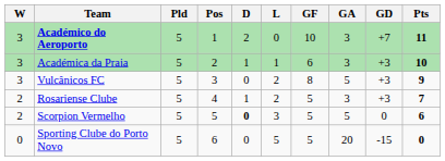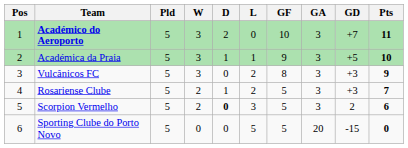 <table class="wikitable" style="text-align: center;">
 <tr>
-<th style="width: 35px;">W</th>
+<th style="width: 40px;">Pos</th>
 <th style="width: 170px;">Team</th>
 <th style="width: 45px;">Pld</th>
-<th style="width: 40px;">Pos</th>
+<th style="width: 35px;">W</th>
 <th style="width: 35px;">D</th>
 <th style="width: 35px;">L</th>
 <th style="width: 45px;">GF</th>
 <th style="width: 45px;">GA</th>
 <th style="width: 45px;">GD</th>
 <th style="width: 45px;">Pts</th>
 </tr>
 <tr style="background:#ACE1AF;">
-<td>3</td>
+<td>1</td>
 <td style="text-align: left;"><strong><a href='#'>Académico do Aeroporto</a></strong></td>
 <td>5</td>
-<td>1</td>
+<td>3</td>
 <td>2</td>
 <td>0</td>
 <td>10</td>
 <td>3</td>
 <td>+7</td>
 <td><strong>11</strong></td>
 </tr>
 <tr style="background:#ACE1AF;">
-<td>3</td>
+<td>2</td>
 <td style="text-align: left;"><a href='#'>Académica da Praia</a></td>
 <td>5</td>
-<td>2</td>
+<td>3</td>
 <td>1</td>
 <td>1</td>
-<td>6</td>
+<td>9</td>
 <td>3</td>
-<td>+3</td>
+<td>+5</td>
 <td><strong>10</strong></td>
 </tr>
 <tr>
 <td>3</td>
 <td style="text-align: left;"><a href='#'>Vulcânicos FC</a></td>
 <td>5</td>
 <td>3</td>
 <td>0</td>
 <td>2</td>
 <td>8</td>
-<td>5</td>
+<td>3</td>
 <td>+3</td>
 <td><strong>9</strong></td>
 </tr>
 <tr>
-<td>2</td>
+<td>4</td>
 <td style="text-align: left;"><a href='#'>Rosariense Clube</a></td>
 <td>5</td>
-<td>4</td>
+<td>2</td>
 <td>1</td>
 <td>2</td>
 <td>5</td>
 <td>3</td>
 <td>+3</td>
 <td><strong>7</strong></td>
 </tr>
 <tr>
-<td>2</td>
+<td>5</td>
 <td style="text-align: left;"><a href='#'>Scorpion Vermelho</a></td>
 <td>5</td>
-<td>5</td>
+<td>2</td>
 <td><strong>0</strong></td>
 <td>3</td>
 <td>5</td>
-<td>5</td>
-<td>0</td>
+<td>3</td>
+<td>2</td>
 <td><strong>6</strong></td>
 </tr>
 <tr>
-<td>0</td>
+<td>6</td>
 <td style="text-align: left;"><a href='#'>Sporting Clube do Porto Novo</a></td>
 <td>5</td>
-<td>6</td>
+<td>0</td>
 <td>0</td>
 <td>5</td>
 <td>5</td>
 <td>20</td>
 <td>-15</td>
 <td><strong>0</strong></td>
 </tr>
 </table>
